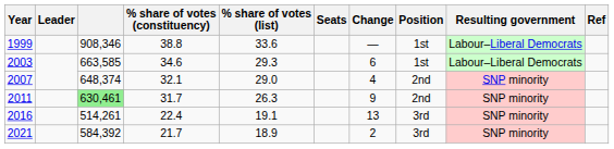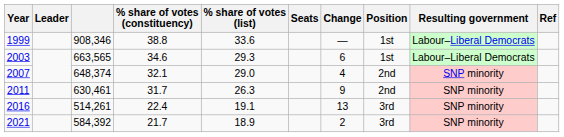 <table class="wikitable" style="text-align:center">
 <tr>
 <th>Year</th>
 <th>Leader</th>
 <th></th>
 <th>% share of votes<br>(constituency)</th>
 <th>% share of votes<br>(list)</th>
 <th>Seats</th>
 <th>Change</th>
 <th>Position</th>
 <th>Resulting government</th>
 <th>Ref</th>
 </tr>
 <tr>
 <td><a href='#'>1999</a></td>
 <td></td>
 <td>908,346</td>
 <td>38.8</td>
 <td>33.6</td>
 <td></td>
 <td>—</td>
 <td>1st</td>
 <td style="background-color:#CCFFCC">Labour–<a href='#'>Liberal Democrats</a></td>
 <td></td>
 </tr>
 <tr>
 <td><a href='#'>2003</a></td>
 <td rowspan="2"></td>
-<td>663,585</td>
+<td>663,565</td>
 <td>34.6</td>
 <td>29.3</td>
 <td></td>
 <td> 6</td>
 <td> 1st</td>
 <td style="background-color:#CCFFCC">Labour–Liberal Democrats</td>
 <td></td>
 </tr>
 <tr>
 <td><a href='#'>2007</a></td>
 <td>648,374</td>
 <td>32.1</td>
 <td>29.0</td>
 <td></td>
 <td> 4</td>
 <td> 2nd</td>
 <td style="background-color:#FFCCCC"><a href='#'>SNP</a> minority</td>
 <td></td>
 </tr>
 <tr>
 <td><a href='#'>2011</a></td>
 <td></td>
-<td style="background: lightgreen;">630,461</td>
+<td>630,461</td>
 <td>31.7</td>
 <td>26.3</td>
 <td></td>
 <td> 9</td>
 <td> 2nd</td>
 <td style="background-color:#FFCCCC">SNP minority</td>
 <td></td>
 </tr>
 <tr>
 <td><a href='#'>2016</a></td>
 <td></td>
 <td>514,261</td>
 <td>22.4</td>
 <td>19.1</td>
 <td></td>
 <td> 13</td>
 <td> 3rd</td>
 <td style="background-color:#FFCCCC">SNP minority</td>
 <td></td>
 </tr>
 <tr>
 <td><a href='#'>2021</a></td>
 <td></td>
 <td>584,392</td>
 <td>21.7</td>
 <td>18.9</td>
 <td></td>
 <td> 2</td>
 <td> 3rd</td>
 <td style="background-color:#FFCCCC">SNP minority</td>
 <td></td>
 </tr>
 </table>
